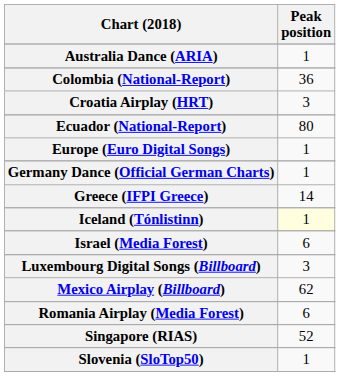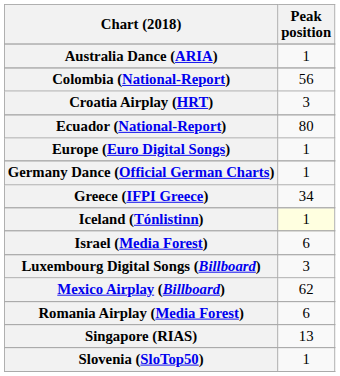 <table class="wikitable sortable plainrowheaders" style="text-align:center">
 <tr>
 <th scope="col">Chart (2018)</th>
 <th scope="col">Peak<br>position</th>
 </tr>
 <tr>
 </tr>
 <tr>
 <th scope="row">Australia Dance (<a href='#'>ARIA</a>)</th>
 <td>1</td>
 </tr>
 <tr>
 </tr>
 <tr>
 </tr>
 <tr>
 </tr>
 <tr>
 </tr>
 <tr>
 <th scope="row">Colombia (<a href='#'>National-Report</a>)</th>
-<td>36</td>
+<td>56</td>
 </tr>
 <tr>
 <th scope="row">Croatia Airplay (<a href='#'>HRT</a>)</th>
 <td>3</td>
 </tr>
 <tr>
 </tr>
 <tr>
 </tr>
 <tr>
 </tr>
 <tr>
 <th scope="row">Ecuador (<a href='#'>National-Report</a>)</th>
 <td>80</td>
 </tr>
 <tr>
 <th scope="row">Europe (<a href='#'>Euro Digital Songs</a>)</th>
 <td>1</td>
 </tr>
 <tr>
 </tr>
 <tr>
 </tr>
 <tr>
 <th scope="row">Germany Dance (<a href='#'>Official German Charts</a>)</th>
 <td>1</td>
 </tr>
 <tr>
 <th scope="row">Greece (<a href='#'>IFPI Greece</a>)</th>
-<td>14</td>
+<td>34</td>
 </tr>
 <tr>
 </tr>
 <tr>
 </tr>
 <tr>
 </tr>
 <tr>
 <th scope="row">Iceland (<a href='#'>Tónlistinn</a>)</th>
 <td style="background: lightyellow;">1</td>
 </tr>
 <tr>
 </tr>
 <tr>
 <th scope="row">Israel (<a href='#'>Media Forest</a>)</th>
 <td>6</td>
 </tr>
 <tr>
 </tr>
 <tr>
 <th scope="row">Luxembourg Digital Songs (<em><a href='#'>Billboard</a></em>)</th>
 <td>3</td>
 </tr>
 <tr>
 <th scope="row"><a href='#'>Mexico Airplay</a> (<em><a href='#'>Billboard</a></em>)</th>
 <td>62</td>
 </tr>
 <tr>
 </tr>
 <tr>
 </tr>
 <tr>
 </tr>
 <tr>
 </tr>
 <tr>
 </tr>
 <tr>
 </tr>
 <tr>
 <th scope="row">Romania Airplay (<a href='#'>Media Forest</a>)</th>
 <td>6</td>
 </tr>
 <tr>
 </tr>
 <tr>
 <th scope="row">Singapore (RIAS)</th>
-<td>52</td>
+<td>13</td>
 </tr>
 <tr>
 </tr>
 <tr>
 </tr>
 <tr>
 <th scope="row">Slovenia (<a href='#'>SloTop50</a>)</th>
 <td>1</td>
 </tr>
 <tr>
 </tr>
 <tr>
 </tr>
 <tr>
 </tr>
 <tr>
 </tr>
 <tr>
 </tr>
 <tr>
 </tr>
 </table>
